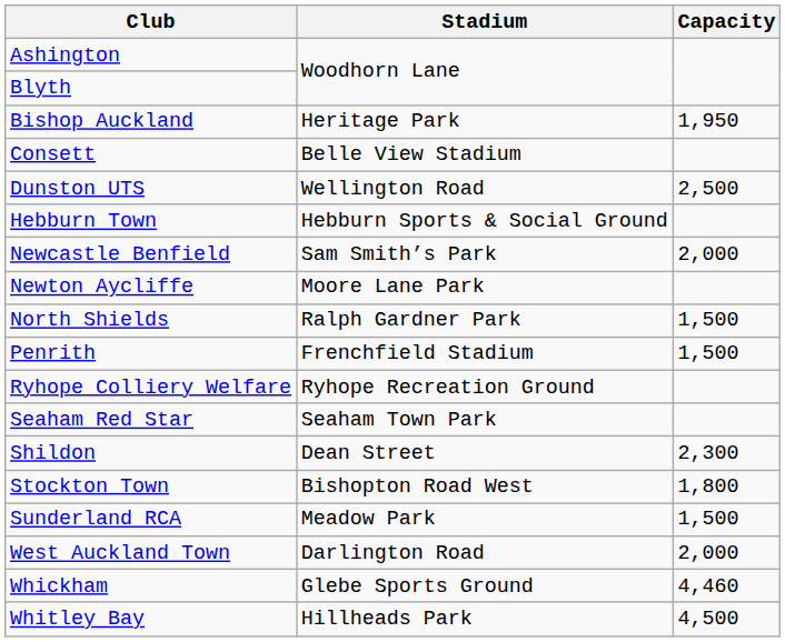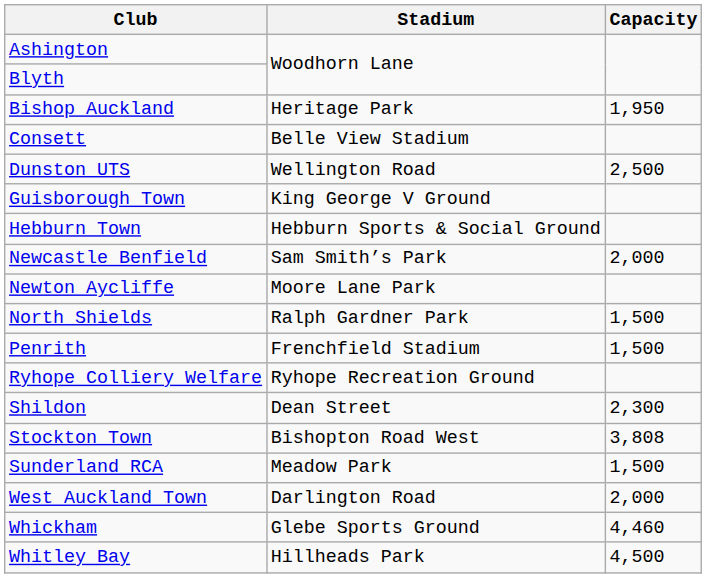 <table class="wikitable sortable">
 <tr>
 <th>Club</th>
 <th>Stadium</th>
 <th>Capacity</th>
 </tr>
 <tr>
 <td><a href='#'>Ashington</a></td>
 <td rowspan=2>Woodhorn Lane</td>
 <td rowspan=2></td>
 </tr>
 <tr>
 <td><a href='#'>Blyth</a></td>
 </tr>
 <tr>
 <td><a href='#'>Bishop Auckland</a></td>
 <td>Heritage Park</td>
 <td>1,950</td>
 </tr>
 <tr>
 <td><a href='#'>Consett</a></td>
 <td>Belle View Stadium</td>
 <td></td>
 </tr>
 <tr>
 <td><a href='#'>Dunston UTS</a></td>
 <td>Wellington Road</td>
 <td>2,500</td>
+</tr>
+<tr>
+<td><a href='#'>Guisborough Town</a></td>
+<td>King George V Ground</td>
+<td></td>
 </tr>
 <tr>
 <td><a href='#'>Hebburn Town</a></td>
 <td>Hebburn Sports & Social Ground</td>
 <td></td>
 </tr>
 <tr>
 <td><a href='#'>Newcastle Benfield</a></td>
 <td>Sam Smith’s Park</td>
 <td>2,000</td>
 </tr>
 <tr>
 <td><a href='#'>Newton Aycliffe</a></td>
 <td>Moore Lane Park</td>
 <td></td>
 </tr>
 <tr>
 <td><a href='#'>North Shields</a></td>
 <td>Ralph Gardner Park</td>
 <td>1,500</td>
 </tr>
 <tr>
 <td><a href='#'>Penrith</a></td>
 <td>Frenchfield Stadium</td>
 <td>1,500</td>
 </tr>
 <tr>
 <td><a href='#'>Ryhope Colliery Welfare</a></td>
 <td>Ryhope Recreation Ground</td>
 <td></td>
 </tr>
 <tr>
-<td><a href='#'>Seaham Red Star</a></td>
-<td>Seaham Town Park</td>
-<td></td>
-</tr>
-<tr>
 <td><a href='#'>Shildon</a></td>
 <td>Dean Street</td>
 <td>2,300</td>
 </tr>
 <tr>
 <td><a href='#'>Stockton Town</a></td>
 <td>Bishopton Road West</td>
-<td>1,800</td>
+<td>3,808</td>
 </tr>
 <tr>
 <td><a href='#'>Sunderland RCA</a></td>
 <td>Meadow Park</td>
 <td>1,500</td>
 </tr>
 <tr>
 <td><a href='#'>West Auckland Town</a></td>
 <td>Darlington Road</td>
 <td>2,000</td>
 </tr>
 <tr>
 <td><a href='#'>Whickham</a></td>
 <td>Glebe Sports Ground</td>
 <td>4,460</td>
 </tr>
 <tr>
 <td><a href='#'>Whitley Bay</a></td>
 <td>Hillheads Park</td>
 <td>4,500</td>
 </tr>
 </table>
